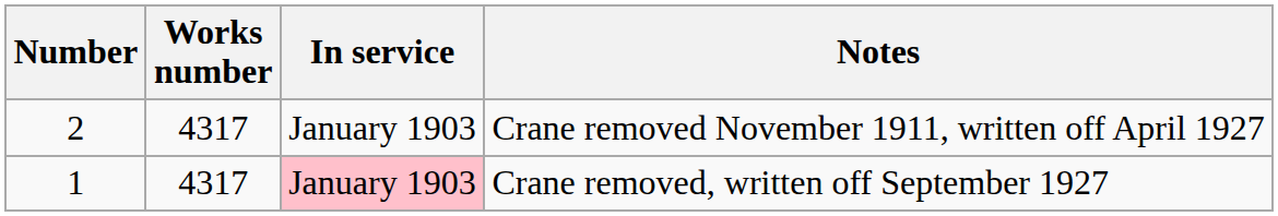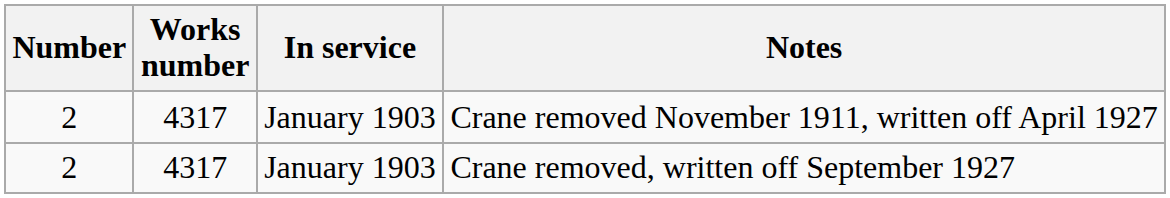 <table class="wikitable sortable">
 <tr>
 <th>Number</th>
 <th>Works<br>number</th>
 <th>In service</th>
 <th>Notes</th>
 </tr>
 <tr>
 <td align=center>2</td>
 <td align=center>4317</td>
 <td>January 1903</td>
 <td>Crane removed November 1911, written off April 1927</td>
 </tr>
 <tr>
-<td align=center>1</td>
+<td align=center>2</td>
 <td align=center>4317</td>
-<td style="background: pink;">January 1903</td>
+<td>January 1903</td>
 <td>Crane removed, written off September 1927</td>
 </tr>
 <tr>
 </tr>
 </table>
